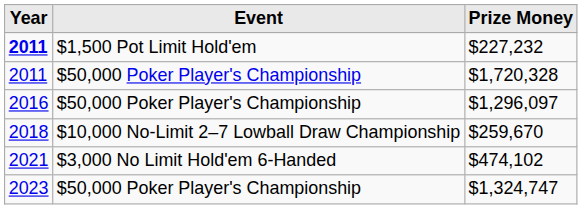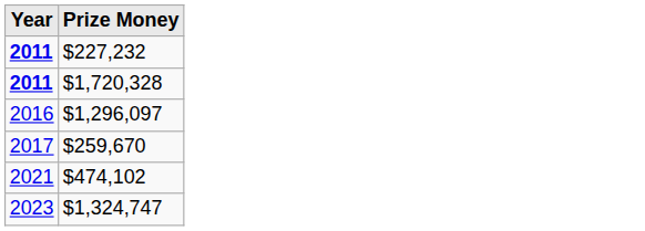 <table class="wikitable">
 <tr>
 <th style="background: #E9E9E9;">Year</th>
-<th style="background: #E9E9E9;">Event</th>
 <th style="background: #E9E9E9;">Prize Money</th>
 </tr>
 <tr>
 <td><strong><a href='#'>2011</a></strong></td>
-<td>$1,500 Pot Limit Hold'em</td>
 <td>$227,232</td>
 </tr>
 <tr>
-<td><a href='#'>2011</a></td>
-<td>$50,000 <a href='#'>Poker Player's Championship</a></td>
+<td><strong><a href='#'>2011</a></strong></td>
 <td>$1,720,328</td>
 </tr>
 <tr>
 <td><a href='#'>2016</a></td>
-<td>$50,000 Poker Player's Championship</td>
 <td>$1,296,097</td>
 </tr>
 <tr>
-<td><a href='#'>2018</a></td>
-<td>$10,000 No-Limit 2–7 Lowball Draw Championship</td>
+<td><a href='#'>2017</a></td>
 <td>$259,670</td>
 </tr>
 <tr>
 <td><a href='#'>2021</a></td>
-<td>$3,000 No Limit Hold'em 6-Handed</td>
 <td>$474,102</td>
 </tr>
 <tr>
 <td><a href='#'>2023</a></td>
-<td>$50,000 Poker Player's Championship</td>
 <td>$1,324,747</td>
 </tr>
 </table>
